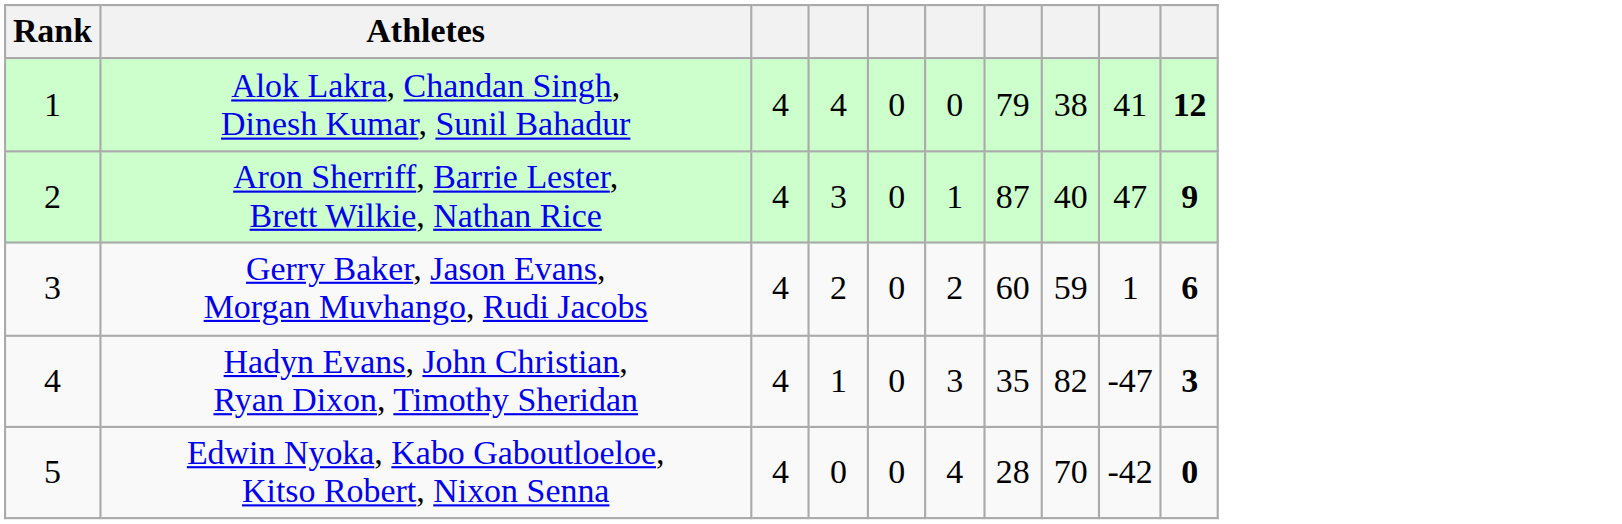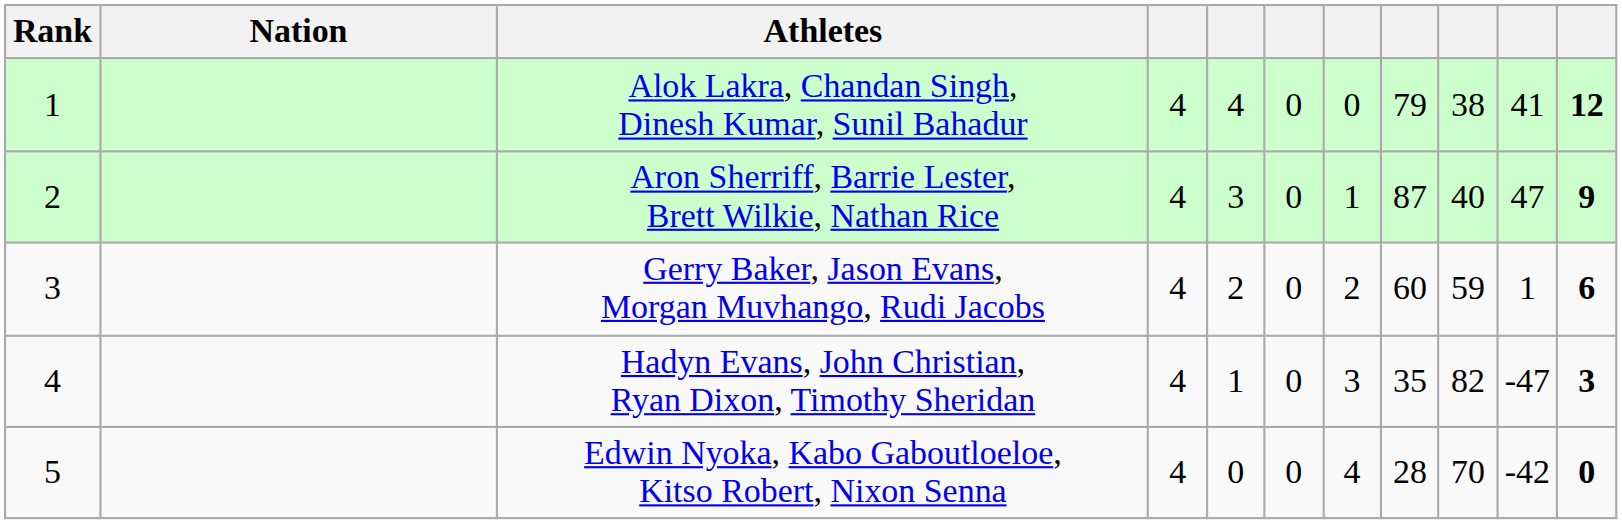 <table class=wikitable style="text-align:center">
 <tr>
 <th width=20>Rank</th>
+<th width=180>Nation</th>
 <th width=300>Athletes</th>
 <th width=20></th>
 <th width=20></th>
 <th width=20></th>
 <th width=20></th>
 <th width=20></th>
 <th width=20></th>
 <th width=20></th>
 <th width=20></th>
 </tr>
 <tr bgcolor="#ccffcc">
 <td>1</td>
+<td align=left></td>
 <td><a href='#'>Alok Lakra</a>, <a href='#'>Chandan Singh</a>,<br> <a href='#'>Dinesh Kumar</a>, <a href='#'>Sunil Bahadur</a></td>
 <td>4</td>
 <td>4</td>
 <td>0</td>
 <td>0</td>
 <td>79</td>
 <td>38</td>
 <td>41</td>
 <td><strong>12</strong></td>
 </tr>
 <tr bgcolor="#ccffcc">
 <td>2</td>
+<td align=left></td>
 <td><a href='#'>Aron Sherriff</a>, <a href='#'>Barrie Lester</a>,<br> <a href='#'>Brett Wilkie</a>, <a href='#'>Nathan Rice</a></td>
 <td>4</td>
 <td>3</td>
 <td>0</td>
 <td>1</td>
 <td>87</td>
 <td>40</td>
 <td>47</td>
 <td><strong>9</strong></td>
 </tr>
 <tr>
 <td>3</td>
+<td align=left></td>
 <td><a href='#'>Gerry Baker</a>, <a href='#'>Jason Evans</a>,<br> <a href='#'>Morgan Muvhango</a>, <a href='#'>Rudi Jacobs</a></td>
 <td>4</td>
 <td>2</td>
 <td>0</td>
 <td>2</td>
 <td>60</td>
 <td>59</td>
 <td>1</td>
 <td><strong>6</strong></td>
 </tr>
 <tr>
 <td>4</td>
+<td align=left></td>
 <td><a href='#'>Hadyn Evans</a>, <a href='#'>John Christian</a>,<br> <a href='#'>Ryan Dixon</a>, <a href='#'>Timothy Sheridan</a></td>
 <td>4</td>
 <td>1</td>
 <td>0</td>
 <td>3</td>
 <td>35</td>
 <td>82</td>
 <td>-47</td>
 <td><strong>3</strong></td>
 </tr>
 <tr>
 <td>5</td>
+<td align=left></td>
 <td><a href='#'>Edwin Nyoka</a>, <a href='#'>Kabo Gaboutloeloe</a>,<br> <a href='#'>Kitso Robert</a>, <a href='#'>Nixon Senna</a></td>
 <td>4</td>
 <td>0</td>
 <td>0</td>
 <td>4</td>
 <td>28</td>
 <td>70</td>
 <td>-42</td>
 <td><strong>0</strong></td>
 </tr>
 </table>
